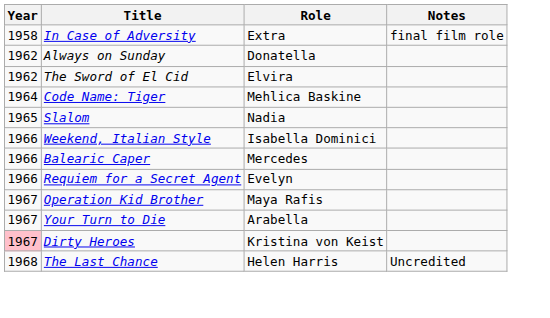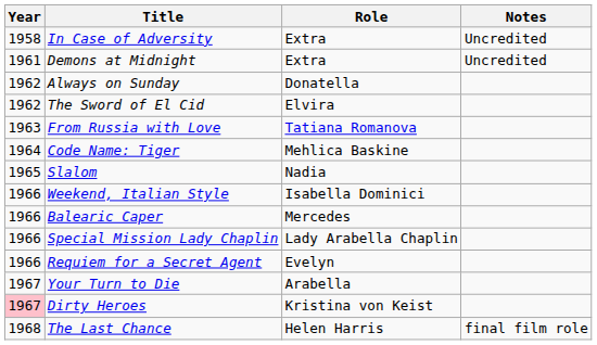 <table class="wikitable sortable">
 <tr>
 <th>Year</th>
 <th>Title</th>
 <th>Role</th>
 <th>Notes</th>
 </tr>
 <tr>
 <td>1958</td>
 <td><em><a href='#'>In Case of Adversity</a></em></td>
 <td>Extra</td>
-<td>final film role</td>
+<td>Uncredited</td>
+</tr>
+<tr>
+<td>1961</td>
+<td><em>Demons at Midnight</em></td>
+<td>Extra</td>
+<td>Uncredited</td>
 </tr>
 <tr>
 <td>1962</td>
 <td><em>Always on Sunday</em></td>
 <td>Donatella</td>
 <td></td>
 </tr>
 <tr>
 <td>1962</td>
 <td><em>The Sword of El Cid</em></td>
 <td>Elvira</td>
+<td></td>
+</tr>
+<tr>
+<td>1963</td>
+<td><em><a href='#'>From Russia with Love</a></em></td>
+<td><a href='#'>Tatiana Romanova</a></td>
 <td></td>
 </tr>
 <tr>
 <td>1964</td>
 <td><em><a href='#'>Code Name: Tiger</a></em></td>
 <td>Mehlica Baskine</td>
 <td></td>
 </tr>
 <tr>
 <td>1965</td>
 <td><em><a href='#'>Slalom</a></em></td>
 <td>Nadia</td>
 <td></td>
 </tr>
 <tr>
 <td>1966</td>
 <td><em><a href='#'>Weekend, Italian Style</a></em></td>
 <td>Isabella Dominici</td>
 <td></td>
 </tr>
 <tr>
 <td>1966</td>
 <td><em><a href='#'>Balearic Caper</a></em></td>
 <td>Mercedes</td>
 <td></td>
 </tr>
 <tr>
 <td>1966</td>
-<td><em><a href='#'>Requiem for a Secret Agent</a></em></td>
-<td>Evelyn</td>
+<td><em><a href='#'>Special Mission Lady Chaplin</a></em></td>
+<td>Lady Arabella Chaplin</td>
 <td></td>
 </tr>
 <tr>
-<td>1967</td>
-<td><em><a href='#'>Operation Kid Brother</a></em></td>
-<td>Maya Rafis</td>
+<td>1966</td>
+<td><em><a href='#'>Requiem for a Secret Agent</a></em></td>
+<td>Evelyn</td>
 <td></td>
 </tr>
 <tr>
 <td>1967</td>
 <td><em><a href='#'>Your Turn to Die</a></em></td>
 <td>Arabella</td>
 <td></td>
 </tr>
 <tr>
 <td style="background: pink;">1967</td>
 <td><em><a href='#'>Dirty Heroes</a></em></td>
 <td>Kristina von Keist</td>
 <td></td>
 </tr>
 <tr>
 <td>1968</td>
 <td><em><a href='#'>The Last Chance</a></em></td>
 <td>Helen Harris</td>
-<td>Uncredited</td>
+<td>final film role</td>
 </tr>
 </table>
